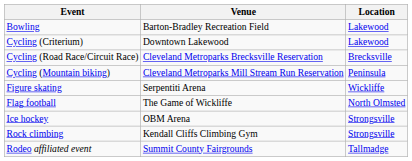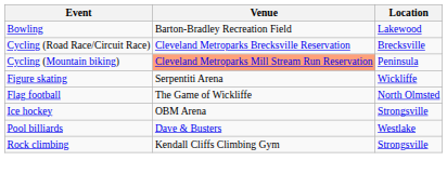 <table class="wikitable">
 <tr>
 <th>Event</th>
 <th>Venue</th>
 <th>Location</th>
 </tr>
 <tr>
 <td><a href='#'>Bowling</a></td>
 <td>Barton-Bradley Recreation Field</td>
 <td><a href='#'>Lakewood</a></td>
 </tr>
 <tr>
-<td><a href='#'>Cycling</a> (Criterium)</td>
-<td>Downtown Lakewood</td>
-<td><a href='#'>Lakewood</a></td>
-</tr>
-<tr>
 <td><a href='#'>Cycling</a> (Road Race/Circuit Race)</td>
 <td><a href='#'>Cleveland Metroparks Brecksville Reservation</a></td>
 <td><a href='#'>Brecksville</a></td>
 </tr>
 <tr>
 <td><a href='#'>Cycling</a> (<a href='#'>Mountain biking</a>)</td>
-<td><a href='#'>Cleveland Metroparks Mill Stream Run Reservation</a></td>
+<td style="background: lightsalmon;"><a href='#'>Cleveland Metroparks Mill Stream Run Reservation</a></td>
 <td><a href='#'>Peninsula</a></td>
 </tr>
 <tr>
 <td><a href='#'>Figure skating</a></td>
 <td>Serpentiti Arena</td>
 <td><a href='#'>Wickliffe</a></td>
 </tr>
 <tr>
 <td><a href='#'>Flag football</a></td>
 <td>The Game of Wickliffe</td>
 <td><a href='#'>North Olmsted</a></td>
 </tr>
 <tr>
 <td><a href='#'>Ice hockey</a></td>
 <td>OBM Arena</td>
 <td><a href='#'>Strongsville</a></td>
 </tr>
 <tr>
+<td><a href='#'>Pool billiards</a></td>
+<td><a href='#'>Dave & Busters</a></td>
+<td><a href='#'>Westlake</a></td>
+</tr>
+<tr>
 <td><a href='#'>Rock climbing</a></td>
 <td>Kendall Cliffs Climbing Gym</td>
 <td><a href='#'>Strongsville</a></td>
 </tr>
-<tr>
-<td><a href='#'>Rodeo</a> <em>affiliated event</em></td>
-<td><a href='#'>Summit County Fairgrounds</a></td>
-<td><a href='#'>Tallmadge</a></td>
-</tr>
 </table>
